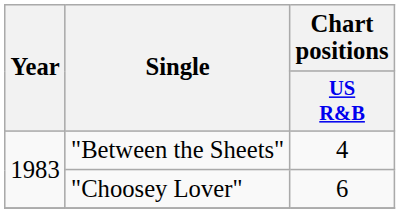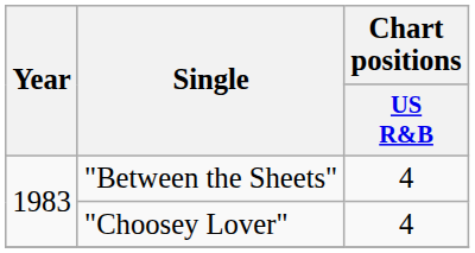 <table class="wikitable" style="text-align:center;">
 <tr>
 <th rowspan="2">Year</th>
 <th rowspan="2">Single</th>
 <th>Chart positions</th>
 </tr>
 <tr style="font-size:smaller;">
 <th width="40"><a href='#'>US<br>R&B</a></th>
 </tr>
 <tr>
 <td rowspan="2">1983</td>
 <td align="left">"Between the Sheets"</td>
 <td>4</td>
 </tr>
 <tr>
 <td align="left">"Choosey Lover"</td>
-<td>6</td>
+<td>4</td>
 </tr>
 <tr>
 </tr>
 </table>
